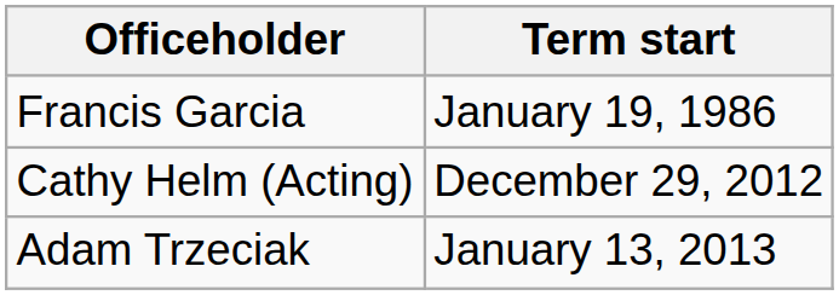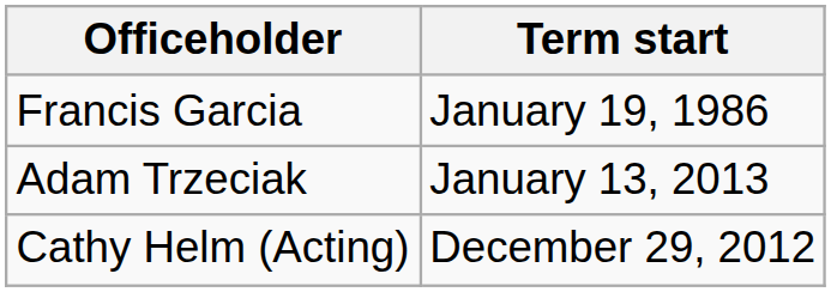 <table class="wikitable sortable">
 <tr style="vertical-align:bottom;">
 <th>Officeholder</th>
 <th>Term start</th>
 </tr>
 <tr>
 <td>Francis Garcia</td>
 <td>January 19, 1986</td>
 </tr>
 <tr>
+<td>Adam Trzeciak</td>
+<td>January 13, 2013</td>
+</tr>
+<tr>
 <td>Cathy Helm (Acting)</td>
 <td>December 29, 2012</td>
 </tr>
-<tr>
-<td>Adam Trzeciak</td>
-<td>January 13, 2013</td>
-</tr>
 </table>
